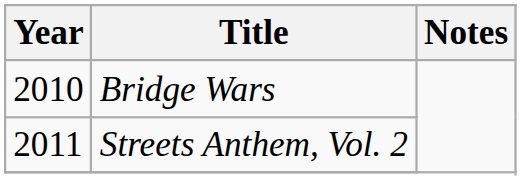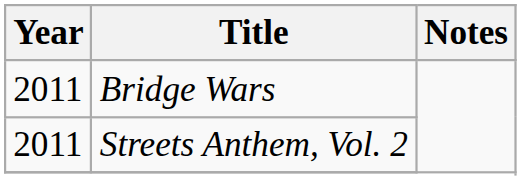 <table class="wikitable">
 <tr>
 <th rowspan="1">Year</th>
 <th rowspan="1">Title</th>
 <th rowspan="1">Notes</th>
 </tr>
 <tr>
-<td>2010</td>
+<td>2011</td>
 <td><em>Bridge Wars</em><br></td>
 </tr>
 <tr>
 <td>2011</td>
 <td><em>Streets Anthem, Vol. 2</em><br></td>
 </tr>
 <tr>
 </tr>
 </table>
